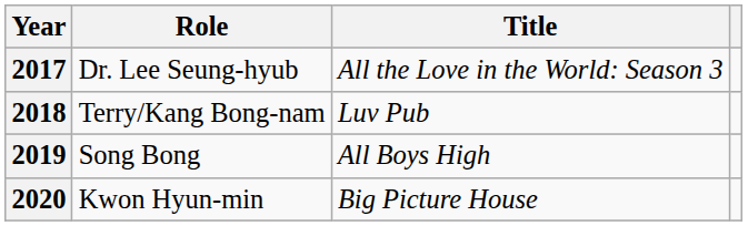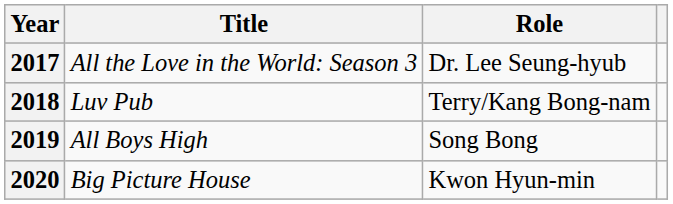 <table class="wikitable sortable plainrowheaders">
 <tr>
 <th scope="col">Year</th>
+<th scope="col">Title</th>
 <th scope="col">Role</th>
-<th scope="col">Title</th>
 <th scope="col" class="unsortable"></th>
 </tr>
 <tr>
 <th scope="row">2017</th>
+<td><em>All the Love in the World: Season 3</em></td>
 <td>Dr. Lee Seung-hyub</td>
-<td><em>All the Love in the World: Season 3</em></td>
 <td></td>
 </tr>
 <tr>
 <th scope="row">2018</th>
+<td><em>Luv Pub</em></td>
 <td>Terry/Kang Bong-nam</td>
-<td><em>Luv Pub</em></td>
 <td></td>
 </tr>
 <tr>
 <th scope="row">2019</th>
+<td><em>All Boys High</em></td>
 <td>Song Bong</td>
-<td><em>All Boys High</em></td>
 <td></td>
 </tr>
 <tr>
 <th scope="row">2020</th>
+<td><em>Big Picture House</em></td>
 <td>Kwon Hyun-min</td>
-<td><em>Big Picture House</em></td>
 <td></td>
 </tr>
 </table>
